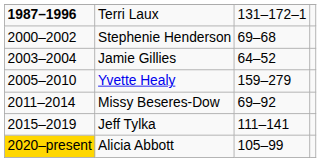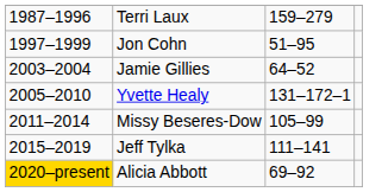 <table class="wikitable">
 <tr style="text-align:center;">
 </tr>
 <tr>
-<td><strong>1987–1996</strong></td>
+<td>1987–1996</td>
 <td>Terri Laux</td>
-<td>131–172–1</td>
+<td>159–279</td>
 <td></td>
 </tr>
 <tr>
-<td>2000–2002</td>
-<td>Stephenie Henderson</td>
-<td>69–68</td>
+<td>1997–1999</td>
+<td>Jon Cohn</td>
+<td>51–95</td>
 <td></td>
 </tr>
 <tr>
 <td>2003–2004</td>
 <td>Jamie Gillies</td>
 <td>64–52</td>
 <td></td>
 </tr>
 <tr>
 <td>2005–2010</td>
 <td><a href='#'>Yvette Healy</a></td>
-<td>159–279</td>
+<td>131–172–1</td>
 <td></td>
 </tr>
 <tr>
 <td>2011–2014</td>
 <td>Missy Beseres-Dow</td>
-<td>69–92</td>
+<td>105–99</td>
 <td></td>
 </tr>
 <tr>
 <td>2015–2019</td>
 <td>Jeff Tylka</td>
 <td>111–141</td>
 <td></td>
 </tr>
 <tr>
 <td style="background: gold;">2020–present</td>
 <td>Alicia Abbott</td>
-<td>105–99</td>
+<td>69–92</td>
 <td></td>
 </tr>
 </table>
